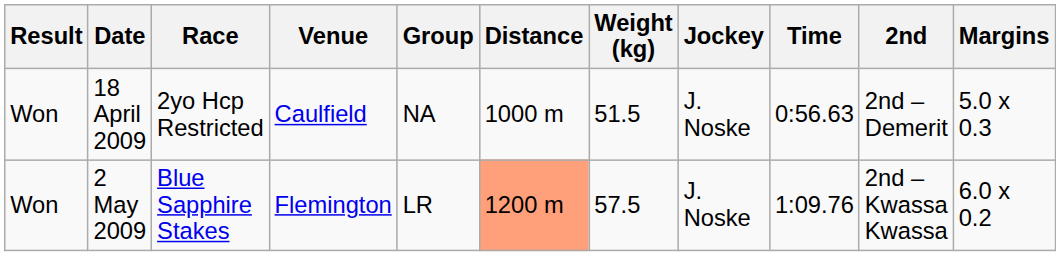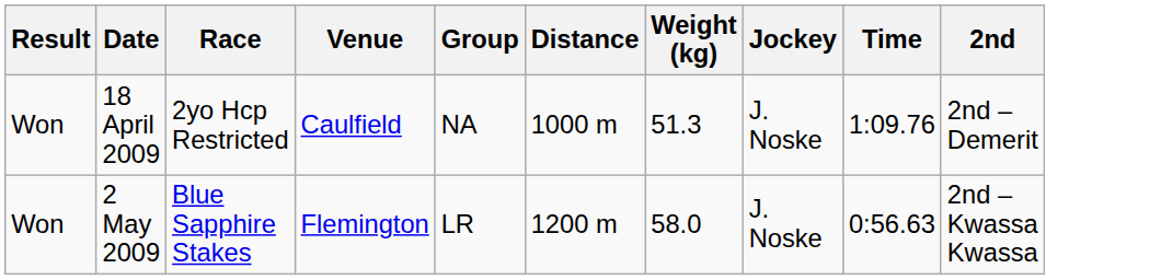 <table class="wikitable">
 <tr>
 <th>Result</th>
 <th>Date</th>
 <th>Race</th>
 <th>Venue</th>
 <th>Group</th>
 <th>Distance</th>
 <th>Weight (kg)</th>
 <th>Jockey</th>
 <th>Time</th>
 <th>2nd</th>
-<th>Margins</th>
 </tr>
 <tr>
 <td>Won</td>
 <td>18 April 2009</td>
 <td>2yo Hcp Restricted</td>
 <td><a href='#'>Caulfield</a></td>
 <td>NA</td>
 <td>1000 m</td>
-<td>51.5</td>
+<td>51.3</td>
 <td>J. Noske</td>
-<td>0:56.63</td>
+<td>1:09.76</td>
 <td>2nd – Demerit</td>
-<td>5.0 x 0.3</td>
 </tr>
 <tr>
 <td>Won</td>
 <td>2 May 2009</td>
 <td><a href='#'>Blue Sapphire Stakes</a></td>
 <td><a href='#'>Flemington</a></td>
 <td>LR</td>
-<td style="background: lightsalmon;">1200 m</td>
-<td>57.5</td>
+<td>1200 m</td>
+<td>58.0</td>
 <td>J. Noske</td>
-<td>1:09.76</td>
+<td>0:56.63</td>
 <td>2nd – Kwassa Kwassa</td>
-<td>6.0 x 0.2</td>
 </tr>
 </table>
